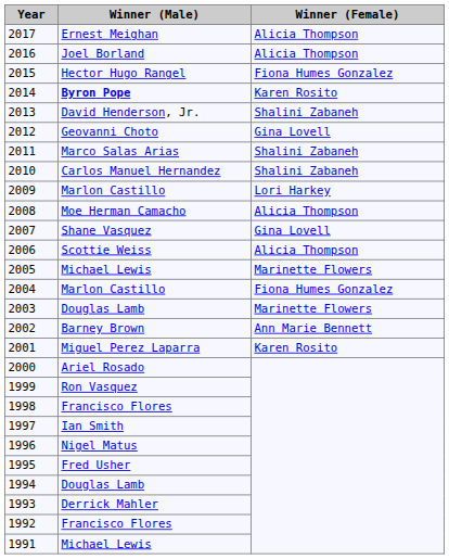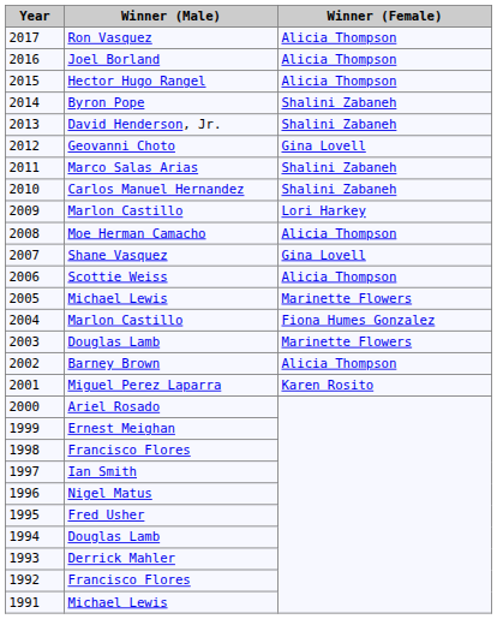 <table bgcolor="#f7f8ff" cellpadding="3" cellspacing="0" border="1" style="font-size: 95%; border: gray solid 1px; border-collapse: collapse;">
 <tr bgcolor="#CCCCCC">
 <td align="center" width="50"><strong>Year</strong></td>
 <td align="center" width="200"><strong>Winner (Male)</strong></td>
 <td align="center" width="200"><strong>Winner (Female)</strong></td>
 </tr>
 <tr align="left">
 <td>2017</td>
-<td> <a href='#'>Ernest Meighan</a></td>
+<td><a href='#'>Ron Vasquez</a></td>
 <td> <a href='#'>Alicia Thompson</a></td>
 </tr>
 <tr align="left">
 <td>2016</td>
 <td><a href='#'>Joel Borland</a></td>
 <td> <a href='#'>Alicia Thompson</a></td>
 </tr>
 <tr align="left">
 <td>2015</td>
 <td> <a href='#'>Hector Hugo Rangel</a></td>
-<td> <a href='#'>Fiona Humes Gonzalez</a></td>
+<td> <a href='#'>Alicia Thompson</a></td>
 </tr>
 <tr align="left">
 <td>2014</td>
-<td><strong> <a href='#'>Byron Pope</a></strong></td>
-<td> <a href='#'>Karen Rosito</a></td>
+<td> <a href='#'>Byron Pope</a></td>
+<td> <a href='#'>Shalini Zabaneh</a></td>
 </tr>
 <tr align="left">
 <td>2013</td>
 <td> <a href='#'>David Henderson</a>, Jr.</td>
 <td> <a href='#'>Shalini Zabaneh</a></td>
 </tr>
 <tr align="left">
 <td>2012</td>
 <td> <a href='#'>Geovanni Choto</a></td>
 <td> <a href='#'>Gina Lovell</a></td>
 </tr>
 <tr align="left">
 <td>2011</td>
 <td> <a href='#'>Marco Salas Arias</a></td>
 <td> <a href='#'>Shalini Zabaneh</a></td>
 </tr>
 <tr align="left">
 <td>2010</td>
 <td> <a href='#'>Carlos Manuel Hernandez</a></td>
 <td> <a href='#'>Shalini Zabaneh</a></td>
 </tr>
 <tr align="left">
 <td>2009</td>
 <td> <a href='#'>Marlon Castillo</a></td>
 <td> <a href='#'>Lori Harkey</a></td>
 </tr>
 <tr align="left">
 <td>2008</td>
 <td> <a href='#'>Moe Herman Camacho</a></td>
 <td> <a href='#'>Alicia Thompson</a></td>
 </tr>
 <tr align="left">
 <td>2007</td>
 <td> <a href='#'>Shane Vasquez</a></td>
 <td> <a href='#'>Gina Lovell</a></td>
 </tr>
 <tr align="left">
 <td>2006</td>
 <td> <a href='#'>Scottie Weiss</a></td>
 <td> <a href='#'>Alicia Thompson</a></td>
 </tr>
 <tr align="left">
 <td>2005</td>
 <td> <a href='#'>Michael Lewis</a></td>
 <td> <a href='#'>Marinette Flowers</a></td>
 </tr>
 <tr align="left">
 <td>2004</td>
 <td> <a href='#'>Marlon Castillo</a></td>
 <td> <a href='#'>Fiona Humes Gonzalez</a></td>
 </tr>
 <tr align="left">
 <td>2003</td>
 <td> <a href='#'>Douglas Lamb</a></td>
 <td> <a href='#'>Marinette Flowers</a></td>
 </tr>
 <tr align="left">
 <td>2002</td>
 <td> <a href='#'>Barney Brown</a></td>
-<td> <a href='#'>Ann Marie Bennett</a></td>
+<td> <a href='#'>Alicia Thompson</a></td>
 </tr>
 <tr align="left">
 <td>2001</td>
 <td> <a href='#'>Miguel Perez Laparra</a></td>
 <td> <a href='#'>Karen Rosito</a></td>
 </tr>
 <tr align="left">
 <td>2000</td>
 <td> <a href='#'>Ariel Rosado</a></td>
 </tr>
 <tr align="left">
 <td>1999</td>
-<td><a href='#'>Ron Vasquez</a></td>
+<td> <a href='#'>Ernest Meighan</a></td>
 </tr>
 <tr align="left">
 <td>1998</td>
 <td> <a href='#'>Francisco Flores</a></td>
 </tr>
 <tr align="left">
 <td>1997</td>
 <td> <a href='#'>Ian Smith</a></td>
 </tr>
 <tr align="left">
 <td>1996</td>
 <td> <a href='#'>Nigel Matus</a></td>
 </tr>
 <tr align="left">
 <td>1995</td>
 <td> <a href='#'>Fred Usher</a></td>
 </tr>
 <tr align="left">
 <td>1994</td>
 <td> <a href='#'>Douglas Lamb</a></td>
 </tr>
 <tr align="left">
 <td>1993</td>
 <td> <a href='#'>Derrick Mahler</a></td>
 </tr>
 <tr align="left">
 <td>1992</td>
 <td> <a href='#'>Francisco Flores</a></td>
 </tr>
 <tr align="left">
 <td>1991</td>
 <td> <a href='#'>Michael Lewis</a></td>
 </tr>
 </table>
